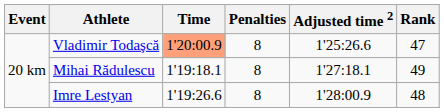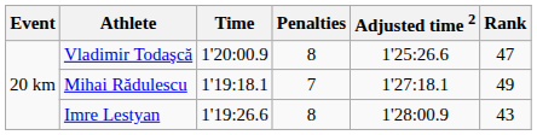 <table class="wikitable" style="font-size:90%">
 <tr>
 <th>Event</th>
 <th>Athlete</th>
 <th>Time</th>
 <th>Penalties</th>
 <th>Adjusted time <sup>2</sup></th>
 <th>Rank</th>
 </tr>
 <tr>
 <td rowspan="3">20 km</td>
 <td><a href='#'>Vladimir Todaşcă</a></td>
-<td align="center" style="background: lightsalmon;">1'20:00.9</td>
+<td align="center">1'20:00.9</td>
 <td align="center">8</td>
 <td align="center">1'25:26.6</td>
 <td align="center">47</td>
 </tr>
 <tr>
 <td><a href='#'>Mihai Rădulescu</a></td>
 <td align="center">1'19:18.1</td>
-<td align="center">8</td>
+<td align="center">7</td>
 <td align="center">1'27:18.1</td>
 <td align="center">49</td>
 </tr>
 <tr>
 <td><a href='#'>Imre Lestyan</a></td>
 <td align="center">1'19:26.6</td>
 <td align="center">8</td>
 <td align="center">1'28:00.9</td>
-<td align="center">48</td>
+<td align="center">43</td>
 </tr>
 </table>
